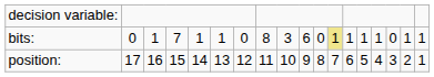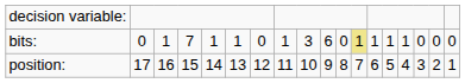 <table class="wikitable" style="margin-left: auto; margin-right: auto; border: none; text-align:center;">
 <tr>
 <td>decision variable:</td>
 <td colspan="6"></td>
 <td colspan="5"></td>
 <td colspan="5"></td>
 <td></td>
 </tr>
 <tr>
 <td style="text-align:left">bits:</td>
 <td>0</td>
 <td>1</td>
 <td>7</td>
 <td>1</td>
 <td>1</td>
 <td>0</td>
-<td>8</td>
+<td>1</td>
 <td>3</td>
 <td>6</td>
 <td>0</td>
 <td style="background: khaki;">1</td>
 <td>1</td>
 <td>1</td>
 <td>1</td>
 <td>0</td>
-<td>1</td>
-<td>1</td>
+<td>0</td>
+<td>0</td>
 </tr>
 <tr>
 <td style="text-align:left">position:</td>
 <td>17</td>
 <td>16</td>
 <td>15</td>
 <td>14</td>
 <td>13</td>
 <td>12</td>
 <td>11</td>
 <td>10</td>
 <td>9</td>
 <td>8</td>
 <td>7</td>
 <td>6</td>
 <td>5</td>
 <td>4</td>
 <td>3</td>
 <td>2</td>
 <td>1</td>
 </tr>
 </table>
